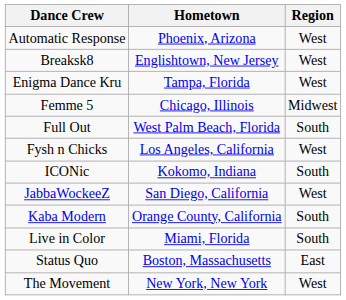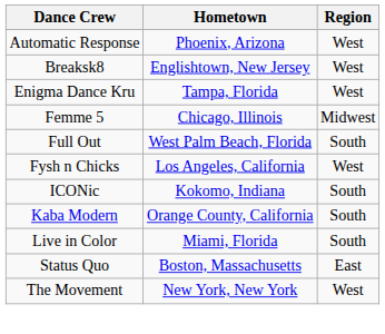 <table class="wikitable sortable" style="margin:auto; text-align:center">
 <tr>
 <th>Dance Crew</th>
 <th>Hometown</th>
 <th>Region</th>
 </tr>
 <tr>
 <td>Automatic Response</td>
 <td><a href='#'>Phoenix, Arizona</a></td>
 <td>West</td>
 </tr>
 <tr>
 <td>Breaksk8</td>
 <td><a href='#'>Englishtown, New Jersey</a></td>
 <td>West</td>
 </tr>
 <tr>
 <td>Enigma Dance Kru</td>
 <td><a href='#'>Tampa, Florida</a></td>
 <td>West</td>
 </tr>
 <tr>
 <td>Femme 5</td>
 <td><a href='#'>Chicago, Illinois</a></td>
 <td>Midwest</td>
 </tr>
 <tr>
 <td>Full Out</td>
 <td><a href='#'>West Palm Beach, Florida</a></td>
 <td>South</td>
 </tr>
 <tr>
 <td>Fysh n Chicks</td>
 <td><a href='#'>Los Angeles, California</a></td>
 <td>West</td>
 </tr>
 <tr>
 <td>ICONic</td>
 <td><a href='#'>Kokomo, Indiana</a></td>
 <td>South</td>
 </tr>
 <tr>
-<td><a href='#'>JabbaWockeeZ</a></td>
-<td><a href='#'>San Diego, California</a></td>
-<td>West</td>
-</tr>
-<tr>
 <td><a href='#'>Kaba Modern</a></td>
 <td><a href='#'>Orange County, California</a></td>
 <td>South</td>
 </tr>
 <tr>
 <td>Live in Color</td>
 <td><a href='#'>Miami, Florida</a></td>
 <td>South</td>
 </tr>
 <tr>
 <td>Status Quo</td>
 <td><a href='#'>Boston, Massachusetts</a></td>
 <td>East</td>
 </tr>
 <tr>
 <td>The Movement</td>
 <td><a href='#'>New York, New York</a></td>
 <td>West</td>
 </tr>
 </table>
